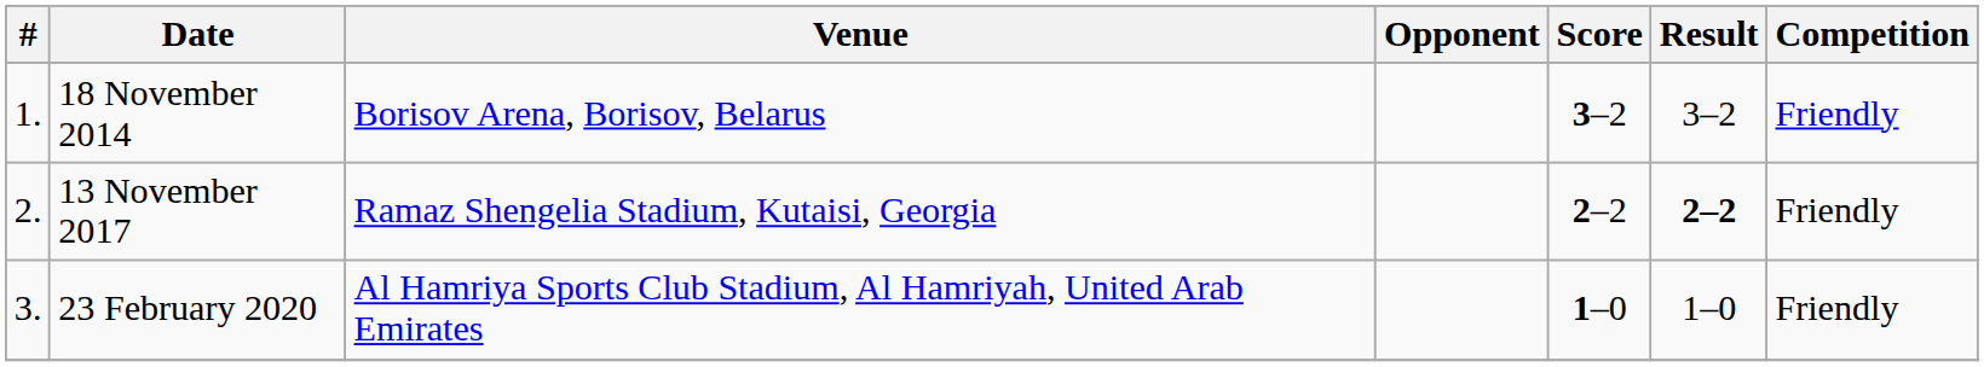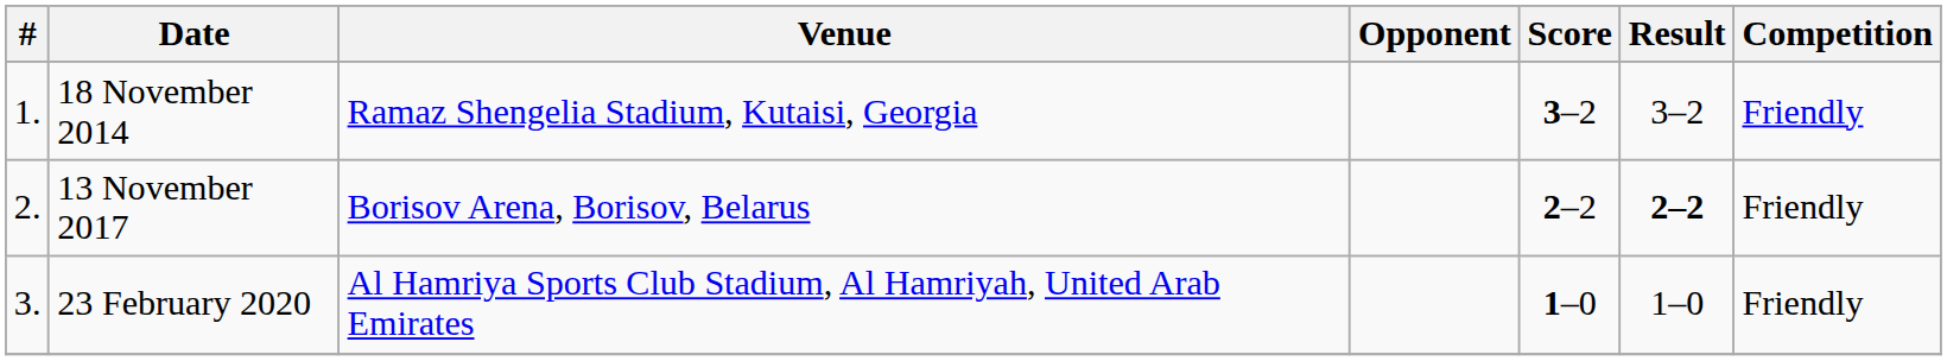 <table class="wikitable" border="1">
 <tr>
 <th>#</th>
 <th>Date</th>
 <th>Venue</th>
 <th>Opponent</th>
 <th>Score</th>
 <th>Result</th>
 <th>Competition</th>
 </tr>
 <tr>
 <td>1.</td>
 <td>18 November 2014</td>
-<td><a href='#'>Borisov Arena</a>, <a href='#'>Borisov</a>, <a href='#'>Belarus</a></td>
+<td><a href='#'>Ramaz Shengelia Stadium</a>, <a href='#'>Kutaisi</a>, <a href='#'>Georgia</a></td>
 <td></td>
 <td align=center><strong>3</strong>–2</td>
 <td align=center>3–2</td>
 <td><a href='#'>Friendly</a></td>
 </tr>
 <tr>
 <td>2.</td>
 <td>13 November 2017</td>
-<td><a href='#'>Ramaz Shengelia Stadium</a>, <a href='#'>Kutaisi</a>, <a href='#'>Georgia</a></td>
+<td><a href='#'>Borisov Arena</a>, <a href='#'>Borisov</a>, <a href='#'>Belarus</a></td>
 <td></td>
 <td align=center><strong>2</strong>–2</td>
 <td align=center><strong>2–2</strong></td>
 <td>Friendly</td>
 </tr>
 <tr>
 <td>3.</td>
 <td>23 February 2020</td>
 <td><a href='#'>Al Hamriya Sports Club Stadium</a>, <a href='#'>Al Hamriyah</a>, <a href='#'>United Arab Emirates</a></td>
 <td></td>
 <td align=center><strong>1</strong>–0</td>
 <td align=center>1–0</td>
 <td>Friendly</td>
 </tr>
 <tr>
 </tr>
 </table>
